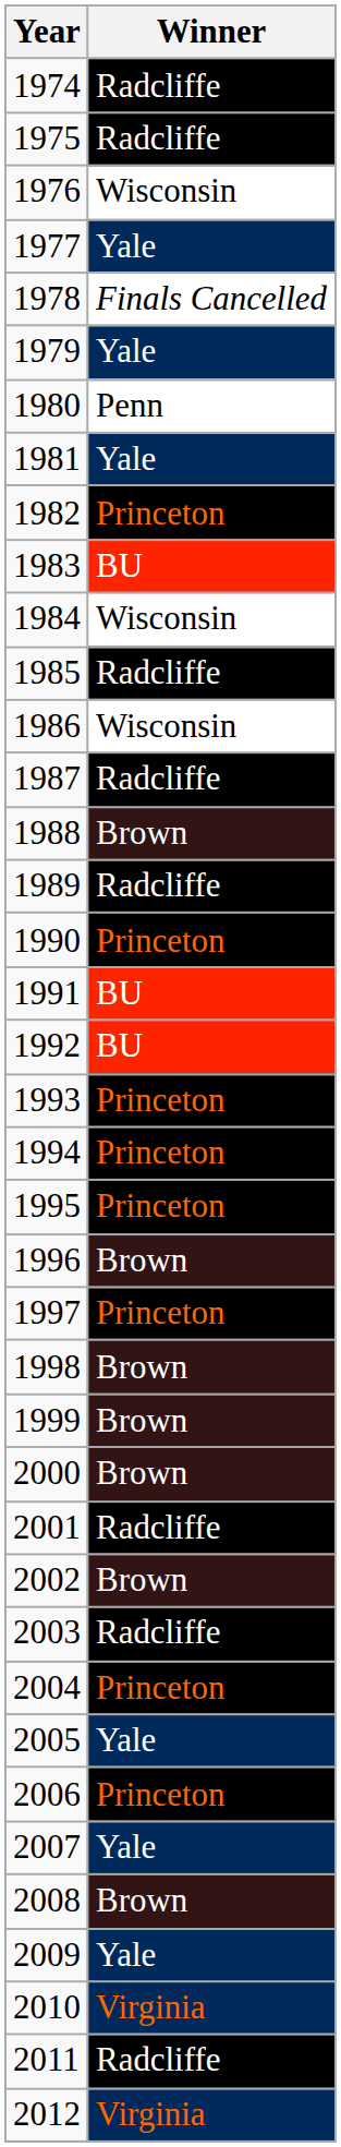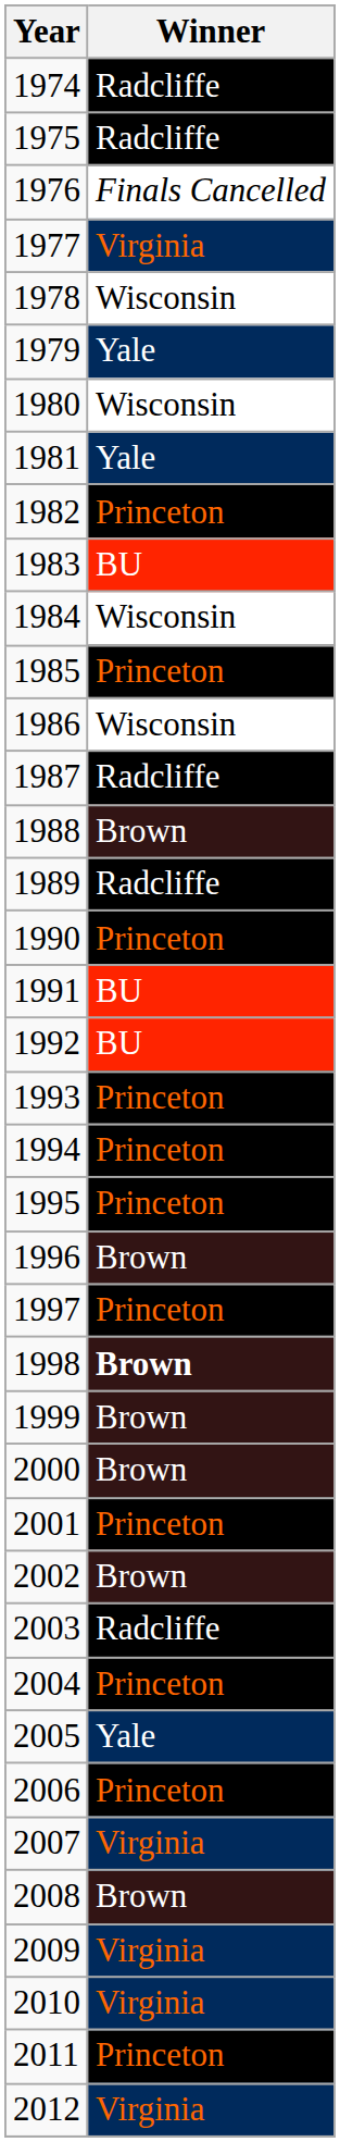 <table class="wikitable">
 <tr>
 <th>Year</th>
 <th>Winner</th>
 </tr>
 <tr>
 <td>1974</td>
 <td style="background:#000; color:#FFF">Radcliffe</td>
 </tr>
 <tr>
 <td>1975</td>
 <td style="background:#000; color:#FFF">Radcliffe</td>
 </tr>
 <tr>
 <td>1976</td>
-<td style="background:#FFF; color:#000">Wisconsin</td>
+<td style="background:#FFF; color:#000"><em>Finals Cancelled</em></td>
 </tr>
 <tr>
 <td>1977</td>
-<td style="background:#002a5c; color:#FFF">Yale</td>
+<td style="background:#002a5c; color:#FF6600">Virginia</td>
 </tr>
 <tr>
 <td>1978</td>
-<td style="background:#FFF; color:#000"><em>Finals Cancelled</em></td>
+<td style="background:#FFF; color:#000">Wisconsin</td>
 </tr>
 <tr>
 <td>1979</td>
 <td style="background:#002a5c; color:#FFF">Yale</td>
 </tr>
 <tr>
 <td>1980</td>
-<td style="background:#FFF; color:#000">Penn</td>
+<td style="background:#FFF; color:#000">Wisconsin</td>
 </tr>
 <tr>
 <td>1981</td>
 <td style="background:#002a5c; color:#FFF">Yale</td>
 </tr>
 <tr>
 <td>1982</td>
 <td style="background:#000; color:#FF6600">Princeton</td>
 </tr>
 <tr>
 <td>1983</td>
 <td style="background:#FF2400; color:#FFF">BU</td>
 </tr>
 <tr>
 <td>1984</td>
 <td style="background:#FFF; color:#000">Wisconsin</td>
 </tr>
 <tr>
 <td>1985</td>
-<td style="background:#000; color:#FFF">Radcliffe</td>
+<td style="background:#000; color:#FF6600">Princeton</td>
 </tr>
 <tr>
 <td>1986</td>
 <td style="background:#FFF; color:#000">Wisconsin</td>
 </tr>
 <tr>
 <td>1987</td>
 <td style="background:#000; color:#FFF">Radcliffe</td>
 </tr>
 <tr>
 <td>1988</td>
 <td style="background:#321414; color:#FFF">Brown</td>
 </tr>
 <tr>
 <td>1989</td>
 <td style="background:#000; color:#FFF">Radcliffe</td>
 </tr>
 <tr>
 <td>1990</td>
 <td style="background:#000; color:#FF6600">Princeton</td>
 </tr>
 <tr>
 <td>1991</td>
 <td style="background:#FF2400; color:#FFF">BU</td>
 </tr>
 <tr>
 <td>1992</td>
 <td style="background:#FF2400; color:#FFF">BU</td>
 </tr>
 <tr>
 <td>1993</td>
 <td style="background:#000; color:#FF6600">Princeton</td>
 </tr>
 <tr>
 <td>1994</td>
 <td style="background:#000; color:#FF6600">Princeton</td>
 </tr>
 <tr>
 <td>1995</td>
 <td style="background:#000; color:#FF6600">Princeton</td>
 </tr>
 <tr>
 <td>1996</td>
 <td style="background:#321414; color:#FFF">Brown</td>
 </tr>
 <tr>
 <td>1997</td>
 <td style="background:#000; color:#FF6600">Princeton</td>
 </tr>
 <tr>
 <td>1998</td>
-<td style="background:#321414; color:#FFF">Brown</td>
+<td style="background:#321414; color:#FFF"><strong>Brown</strong></td>
 </tr>
 <tr>
 <td>1999</td>
 <td style="background:#321414; color:#FFF">Brown</td>
 </tr>
 <tr>
 <td>2000</td>
 <td style="background:#321414; color:#FFF">Brown</td>
 </tr>
 <tr>
 <td>2001</td>
-<td style="background:#000; color:#FFF">Radcliffe</td>
+<td style="background:#000; color:#FF6600">Princeton</td>
 </tr>
 <tr>
 <td>2002</td>
 <td style="background:#321414; color:#FFF">Brown</td>
 </tr>
 <tr>
 <td>2003</td>
 <td style="background:#000; color:#FFF">Radcliffe</td>
 </tr>
 <tr>
 <td>2004</td>
 <td style="background:#000; color:#FF6600">Princeton</td>
 </tr>
 <tr>
 <td>2005</td>
 <td style="background:#002a5c; color:#FFF">Yale</td>
 </tr>
 <tr>
 <td>2006</td>
 <td style="background:#000; color:#FF6600">Princeton</td>
 </tr>
 <tr>
 <td>2007</td>
-<td style="background:#002a5c; color:#FFF">Yale</td>
+<td style="background:#002a5c; color:#FF6600">Virginia</td>
 </tr>
 <tr>
 <td>2008</td>
 <td style="background:#321414; color:#FFF">Brown</td>
 </tr>
 <tr>
 <td>2009</td>
-<td style="background:#002a5c; color:#FFF">Yale</td>
+<td style="background:#002a5c; color:#FF6600">Virginia</td>
 </tr>
 <tr>
 <td>2010</td>
 <td style="background:#002a5c; color:#FF6600">Virginia</td>
 </tr>
 <tr>
 <td>2011</td>
-<td style="background:#000; color:#FFF">Radcliffe</td>
+<td style="background:#000; color:#FF6600">Princeton</td>
 </tr>
 <tr>
 <td>2012</td>
 <td style="background:#002a5c; color:#FF6600">Virginia</td>
 </tr>
 <tr>
 </tr>
 </table>
